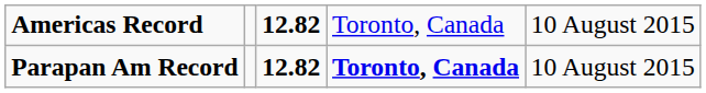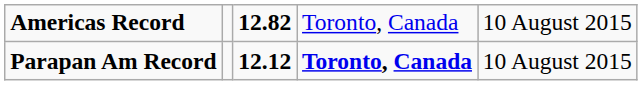 <table class="wikitable">
 <tr>
 <td><strong>Americas Record</strong></td>
 <td></td>
 <td><strong>12.82</strong></td>
 <td><a href='#'>Toronto</a>, <a href='#'>Canada</a></td>
 <td>10 August 2015</td>
 </tr>
 <tr>
 <td><strong>Parapan Am Record</strong></td>
 <td></td>
-<td><strong>12.82</strong></td>
+<td><strong>12.12</strong></td>
 <td><strong><a href='#'>Toronto</a>, <a href='#'>Canada</a></strong></td>
 <td>10 August 2015</td>
 </tr>
 </table>
